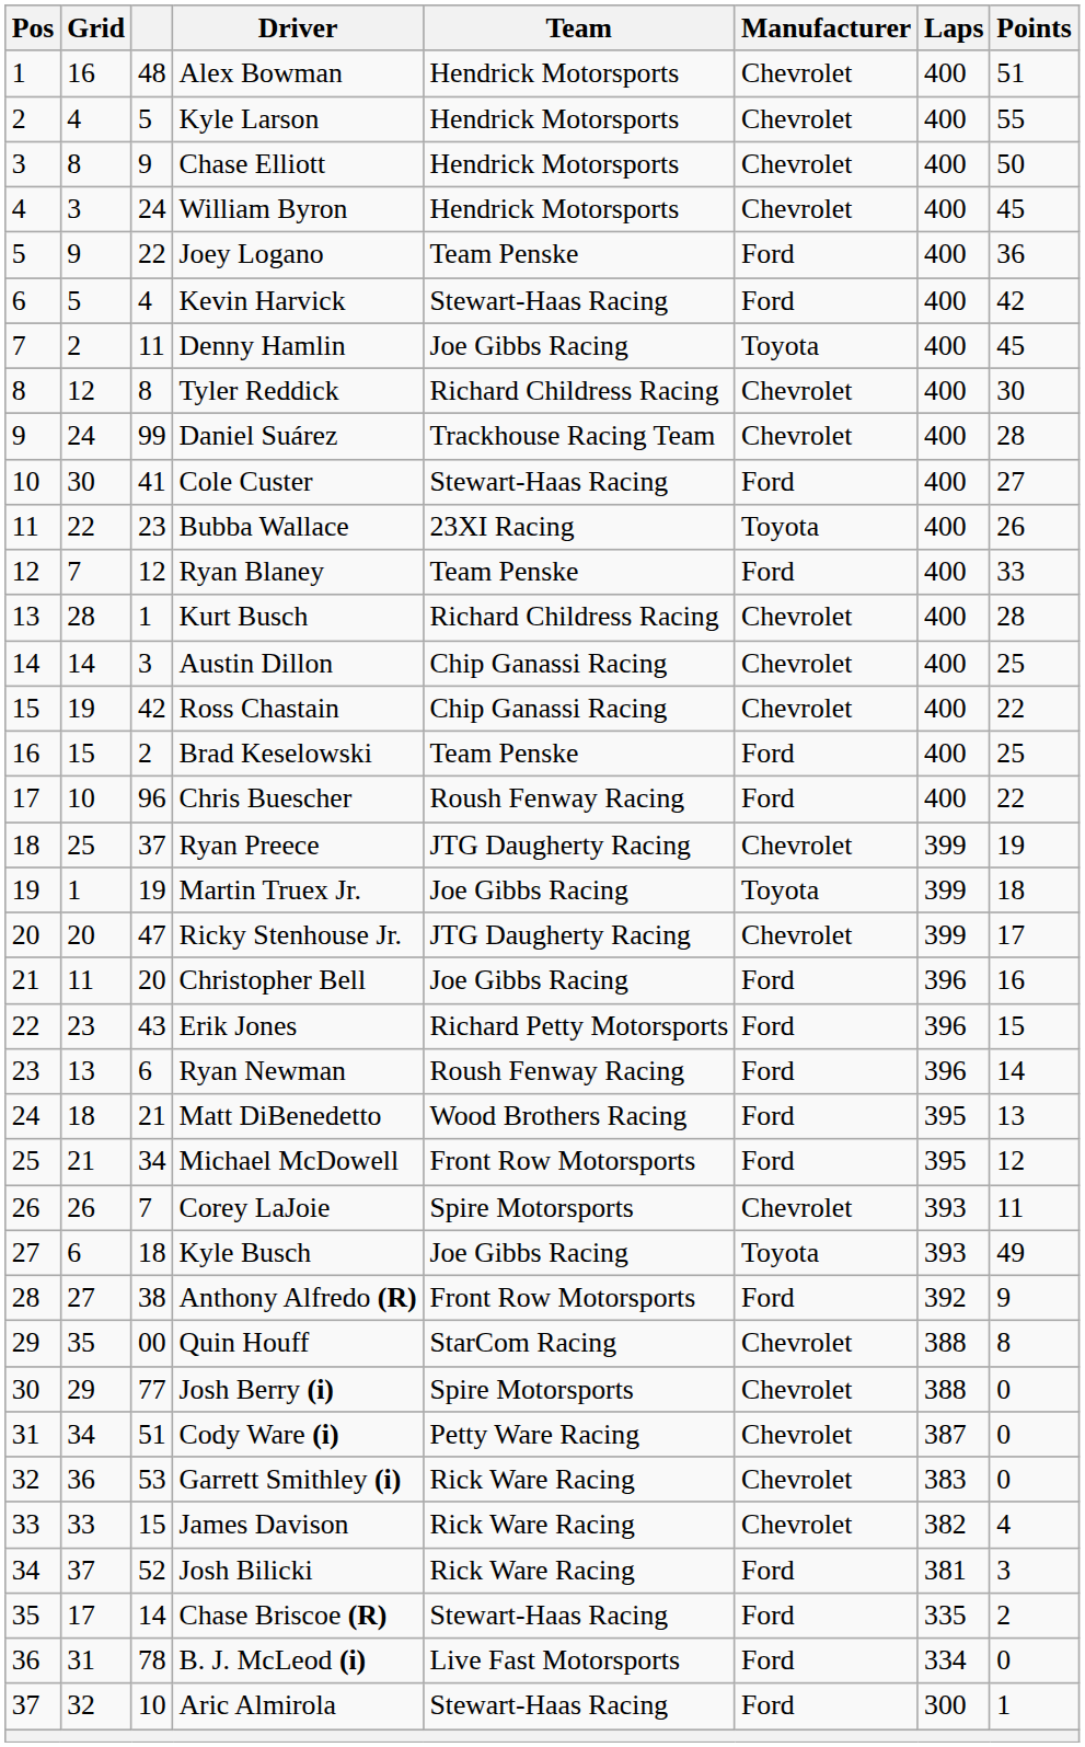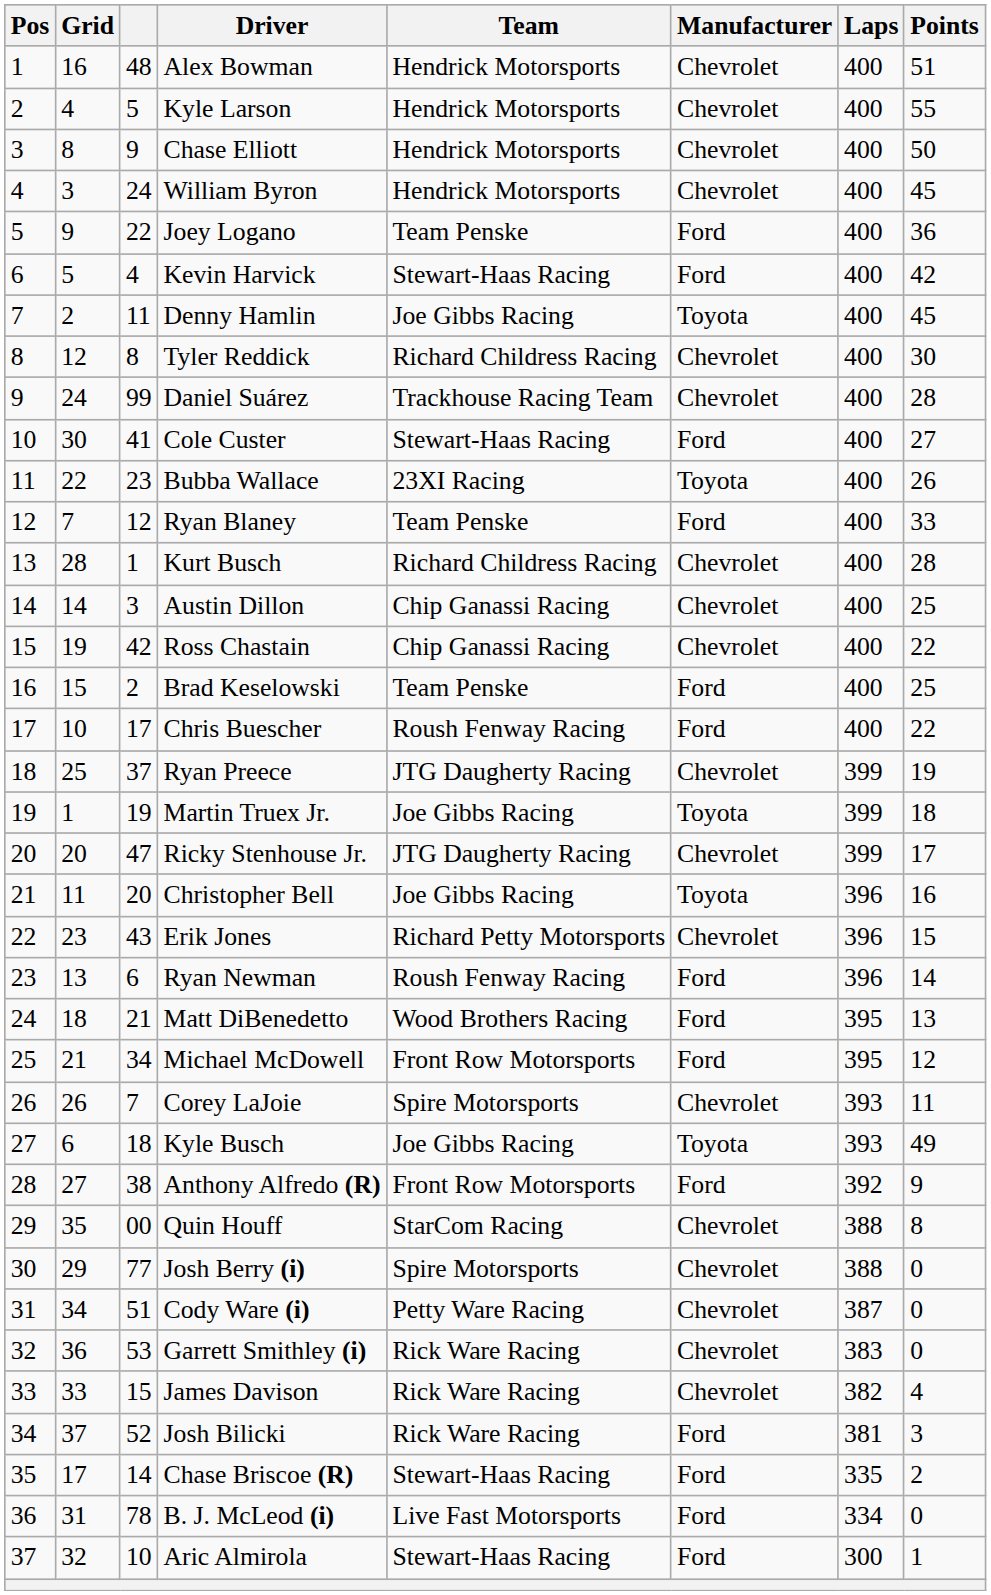 <table class="wikitable" style="font-size:98%">
 <tr>
 <th>Pos</th>
 <th>Grid</th>
 <th></th>
 <th>Driver</th>
 <th>Team</th>
 <th>Manufacturer</th>
 <th>Laps</th>
 <th>Points</th>
 </tr>
 <tr>
 <td>1</td>
 <td>16</td>
 <td>48</td>
 <td>Alex Bowman</td>
 <td>Hendrick Motorsports</td>
 <td>Chevrolet</td>
 <td>400</td>
 <td>51</td>
 </tr>
 <tr>
 <td>2</td>
 <td>4</td>
 <td>5</td>
 <td>Kyle Larson</td>
 <td>Hendrick Motorsports</td>
 <td>Chevrolet</td>
 <td>400</td>
 <td>55</td>
 </tr>
 <tr>
 <td>3</td>
 <td>8</td>
 <td>9</td>
 <td>Chase Elliott</td>
 <td>Hendrick Motorsports</td>
 <td>Chevrolet</td>
 <td>400</td>
 <td>50</td>
 </tr>
 <tr>
 <td>4</td>
 <td>3</td>
 <td>24</td>
 <td>William Byron</td>
 <td>Hendrick Motorsports</td>
 <td>Chevrolet</td>
 <td>400</td>
 <td>45</td>
 </tr>
 <tr>
 <td>5</td>
 <td>9</td>
 <td>22</td>
 <td>Joey Logano</td>
 <td>Team Penske</td>
 <td>Ford</td>
 <td>400</td>
 <td>36</td>
 </tr>
 <tr>
 <td>6</td>
 <td>5</td>
 <td>4</td>
 <td>Kevin Harvick</td>
 <td>Stewart-Haas Racing</td>
 <td>Ford</td>
 <td>400</td>
 <td>42</td>
 </tr>
 <tr>
 <td>7</td>
 <td>2</td>
 <td>11</td>
 <td>Denny Hamlin</td>
 <td>Joe Gibbs Racing</td>
 <td>Toyota</td>
 <td>400</td>
 <td>45</td>
 </tr>
 <tr>
 <td>8</td>
 <td>12</td>
 <td>8</td>
 <td>Tyler Reddick</td>
 <td>Richard Childress Racing</td>
 <td>Chevrolet</td>
 <td>400</td>
 <td>30</td>
 </tr>
 <tr>
 <td>9</td>
 <td>24</td>
 <td>99</td>
 <td>Daniel Suárez</td>
 <td>Trackhouse Racing Team</td>
 <td>Chevrolet</td>
 <td>400</td>
 <td>28</td>
 </tr>
 <tr>
 <td>10</td>
 <td>30</td>
 <td>41</td>
 <td>Cole Custer</td>
 <td>Stewart-Haas Racing</td>
 <td>Ford</td>
 <td>400</td>
 <td>27</td>
 </tr>
 <tr>
 <td>11</td>
 <td>22</td>
 <td>23</td>
 <td>Bubba Wallace</td>
 <td>23XI Racing</td>
 <td>Toyota</td>
 <td>400</td>
 <td>26</td>
 </tr>
 <tr>
 <td>12</td>
 <td>7</td>
 <td>12</td>
 <td>Ryan Blaney</td>
 <td>Team Penske</td>
 <td>Ford</td>
 <td>400</td>
 <td>33</td>
 </tr>
 <tr>
 <td>13</td>
 <td>28</td>
 <td>1</td>
 <td>Kurt Busch</td>
 <td>Richard Childress Racing</td>
 <td>Chevrolet</td>
 <td>400</td>
 <td>28</td>
 </tr>
 <tr>
 <td>14</td>
 <td>14</td>
 <td>3</td>
 <td>Austin Dillon</td>
 <td>Chip Ganassi Racing</td>
 <td>Chevrolet</td>
 <td>400</td>
 <td>25</td>
 </tr>
 <tr>
 <td>15</td>
 <td>19</td>
 <td>42</td>
 <td>Ross Chastain</td>
 <td>Chip Ganassi Racing</td>
 <td>Chevrolet</td>
 <td>400</td>
 <td>22</td>
 </tr>
 <tr>
 <td>16</td>
 <td>15</td>
 <td>2</td>
 <td>Brad Keselowski</td>
 <td>Team Penske</td>
 <td>Ford</td>
 <td>400</td>
 <td>25</td>
 </tr>
 <tr>
 <td>17</td>
 <td>10</td>
-<td>96</td>
+<td>17</td>
 <td>Chris Buescher</td>
 <td>Roush Fenway Racing</td>
 <td>Ford</td>
 <td>400</td>
 <td>22</td>
 </tr>
 <tr>
 <td>18</td>
 <td>25</td>
 <td>37</td>
 <td>Ryan Preece</td>
 <td>JTG Daugherty Racing</td>
 <td>Chevrolet</td>
 <td>399</td>
 <td>19</td>
 </tr>
 <tr>
 <td>19</td>
 <td>1</td>
 <td>19</td>
 <td>Martin Truex Jr.</td>
 <td>Joe Gibbs Racing</td>
 <td>Toyota</td>
 <td>399</td>
 <td>18</td>
 </tr>
 <tr>
 <td>20</td>
 <td>20</td>
 <td>47</td>
 <td>Ricky Stenhouse Jr.</td>
 <td>JTG Daugherty Racing</td>
 <td>Chevrolet</td>
 <td>399</td>
 <td>17</td>
 </tr>
 <tr>
 <td>21</td>
 <td>11</td>
 <td>20</td>
 <td>Christopher Bell</td>
 <td>Joe Gibbs Racing</td>
-<td>Ford</td>
+<td>Toyota</td>
 <td>396</td>
 <td>16</td>
 </tr>
 <tr>
 <td>22</td>
 <td>23</td>
 <td>43</td>
 <td>Erik Jones</td>
 <td>Richard Petty Motorsports</td>
-<td>Ford</td>
+<td>Chevrolet</td>
 <td>396</td>
 <td>15</td>
 </tr>
 <tr>
 <td>23</td>
 <td>13</td>
 <td>6</td>
 <td>Ryan Newman</td>
 <td>Roush Fenway Racing</td>
 <td>Ford</td>
 <td>396</td>
 <td>14</td>
 </tr>
 <tr>
 <td>24</td>
 <td>18</td>
 <td>21</td>
 <td>Matt DiBenedetto</td>
 <td>Wood Brothers Racing</td>
 <td>Ford</td>
 <td>395</td>
 <td>13</td>
 </tr>
 <tr>
 <td>25</td>
 <td>21</td>
 <td>34</td>
 <td>Michael McDowell</td>
 <td>Front Row Motorsports</td>
 <td>Ford</td>
 <td>395</td>
 <td>12</td>
 </tr>
 <tr>
 <td>26</td>
 <td>26</td>
 <td>7</td>
 <td>Corey LaJoie</td>
 <td>Spire Motorsports</td>
 <td>Chevrolet</td>
 <td>393</td>
 <td>11</td>
 </tr>
 <tr>
 <td>27</td>
 <td>6</td>
 <td>18</td>
 <td>Kyle Busch</td>
 <td>Joe Gibbs Racing</td>
 <td>Toyota</td>
 <td>393</td>
 <td>49</td>
 </tr>
 <tr>
 <td>28</td>
 <td>27</td>
 <td>38</td>
 <td>Anthony Alfredo <strong>(R)</strong></td>
 <td>Front Row Motorsports</td>
 <td>Ford</td>
 <td>392</td>
 <td>9</td>
 </tr>
 <tr>
 <td>29</td>
 <td>35</td>
 <td>00</td>
 <td>Quin Houff</td>
 <td>StarCom Racing</td>
 <td>Chevrolet</td>
 <td>388</td>
 <td>8</td>
 </tr>
 <tr>
 <td>30</td>
 <td>29</td>
 <td>77</td>
 <td>Josh Berry <strong>(i)</strong></td>
 <td>Spire Motorsports</td>
 <td>Chevrolet</td>
 <td>388</td>
 <td>0</td>
 </tr>
 <tr>
 <td>31</td>
 <td>34</td>
 <td>51</td>
 <td>Cody Ware <strong>(i)</strong></td>
 <td>Petty Ware Racing</td>
 <td>Chevrolet</td>
 <td>387</td>
 <td>0</td>
 </tr>
 <tr>
 <td>32</td>
 <td>36</td>
 <td>53</td>
 <td>Garrett Smithley <strong>(i)</strong></td>
 <td>Rick Ware Racing</td>
 <td>Chevrolet</td>
 <td>383</td>
 <td>0</td>
 </tr>
 <tr>
 <td>33</td>
 <td>33</td>
 <td>15</td>
 <td>James Davison</td>
 <td>Rick Ware Racing</td>
 <td>Chevrolet</td>
 <td>382</td>
 <td>4</td>
 </tr>
 <tr>
 <td>34</td>
 <td>37</td>
 <td>52</td>
 <td>Josh Bilicki</td>
 <td>Rick Ware Racing</td>
 <td>Ford</td>
 <td>381</td>
 <td>3</td>
 </tr>
 <tr>
 <td>35</td>
 <td>17</td>
 <td>14</td>
 <td>Chase Briscoe <strong>(R)</strong></td>
 <td>Stewart-Haas Racing</td>
 <td>Ford</td>
 <td>335</td>
 <td>2</td>
 </tr>
 <tr>
 <td>36</td>
 <td>31</td>
 <td>78</td>
 <td>B. J. McLeod <strong>(i)</strong></td>
 <td>Live Fast Motorsports</td>
 <td>Ford</td>
 <td>334</td>
 <td>0</td>
 </tr>
 <tr>
 <td>37</td>
 <td>32</td>
 <td>10</td>
 <td>Aric Almirola</td>
 <td>Stewart-Haas Racing</td>
 <td>Ford</td>
 <td>300</td>
 <td>1</td>
 </tr>
 <tr>
 <th colspan="8"></th>
 </tr>
 </table>
